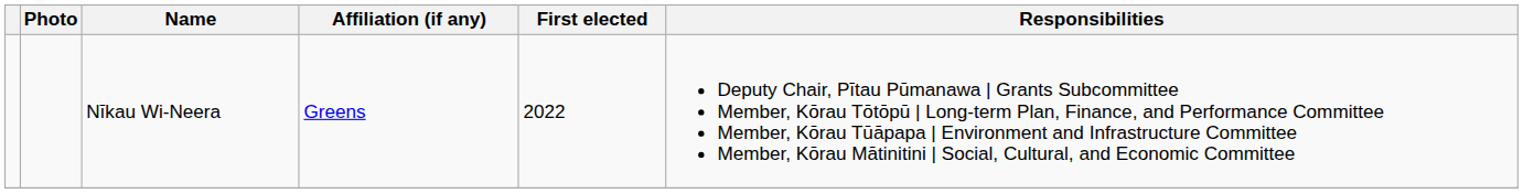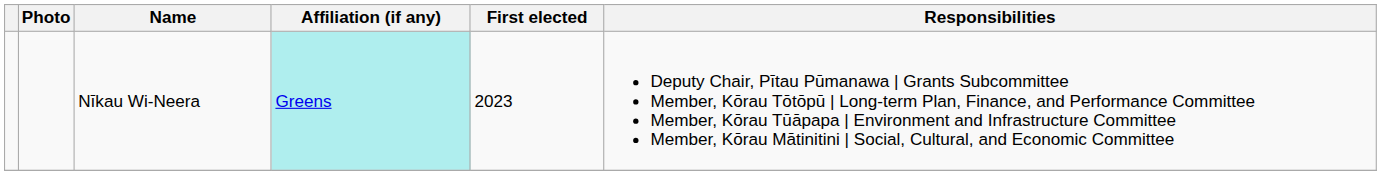 <table class="wikitable" width="81%">
 <tr>
 <th width="1%"></th>
 <th>Photo</th>
 <th width="15%">Name</th>
 <th width="15%">Affiliation (if any)</th>
 <th width="10%">First elected</th>
 <th width="60%">Responsibilities</th>
 </tr>
 <tr>
 <td bgcolor=></td>
 <td></td>
 <td>Nīkau Wi-Neera</td>
-<td><a href='#'>Greens</a></td>
-<td>2022</td>
+<td style="background: paleturquoise;"><a href='#'>Greens</a></td>
+<td>2023</td>
 <td><br><ul><li>Deputy Chair, Pītau Pūmanawa | Grants Subcommittee</li><li>Member, Kōrau Tōtōpū | Long-term Plan, Finance, and Performance Committee</li><li>Member, Kōrau Tūāpapa | Environment and Infrastructure Committee</li><li>Member, Kōrau Mātinitini | Social, Cultural, and Economic Committee</li></ul></td>
 </tr>
 <tr>
 </tr>
 </table>
